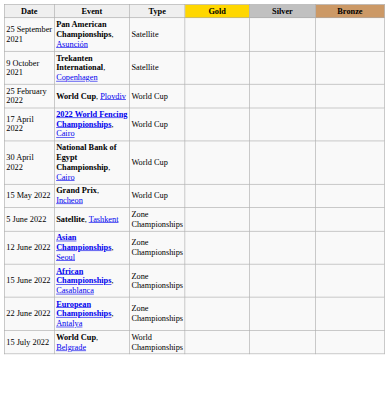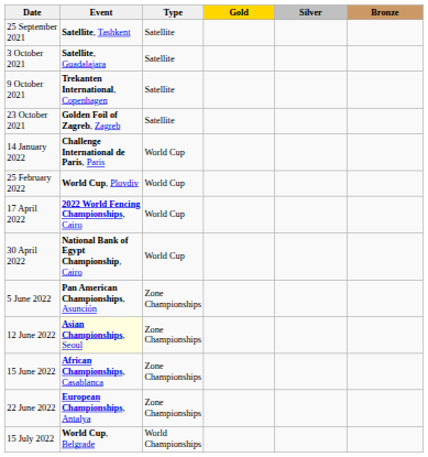 <table class="wikitable sortable" style="font-size: 85%" width="100%">
 <tr align=center>
 <th scope=col style="width:100px; background: #efefef;">Date</th>
 <th scope=col style="width:150px; background: #efefef;">Event</th>
 <th scope=col style="background: #efefef;">Type</th>
 <th scope=col colspan=1 style="width:200px; background: gold;">Gold</th>
 <th scope=col colspan=1 style="width:200px; background: silver;">Silver</th>
 <th scope=col colspan=1 style="width:200px; background: #cc9966;">Bronze</th>
 </tr>
 <tr>
 <td>25 September 2021</td>
-<td><strong>Pan American Championships</strong>, <a href='#'>Asunción</a></td>
+<td><strong>Satellite</strong>, <a href='#'>Tashkent</a></td>
+<td>Satellite</td>
+<td></td>
+<td></td>
+<td><br></td>
+</tr>
+<tr>
+<td>3 October 2021</td>
+<td><strong>Satellite</strong>, <a href='#'>Guadalajara</a></td>
 <td>Satellite</td>
 <td></td>
 <td></td>
 <td><br></td>
 </tr>
 <tr>
 <td>9 October 2021</td>
 <td><strong>Trekanten International</strong>, <a href='#'>Copenhagen</a></td>
 <td>Satellite</td>
+<td></td>
+<td></td>
+<td><br></td>
+</tr>
+<tr>
+<td>23 October 2021</td>
+<td><strong>Golden Foil of Zagreb</strong>, <a href='#'>Zagreb</a></td>
+<td>Satellite</td>
+<td></td>
+<td></td>
+<td><br></td>
+</tr>
+<tr>
+<td>14 January 2022</td>
+<td><strong>Challenge International de Paris</strong>, <a href='#'>Paris</a></td>
+<td>World Cup</td>
 <td></td>
 <td></td>
 <td><br></td>
 </tr>
 <tr>
 <td>25 February 2022</td>
 <td><strong>World Cup</strong>, <a href='#'>Plovdiv</a></td>
 <td>World Cup</td>
 <td></td>
 <td></td>
 <td><br></td>
 </tr>
 <tr>
 <td>17 April 2022</td>
 <td><strong><a href='#'>2022 World Fencing Championships</a></strong>, <a href='#'>Cairo</a></td>
 <td>World Cup</td>
 <td></td>
 <td></td>
 <td><br></td>
 </tr>
 <tr>
 <td>30 April 2022</td>
 <td><strong>National Bank of Egypt Championship</strong>, <a href='#'>Cairo</a></td>
 <td>World Cup</td>
 <td></td>
 <td></td>
 <td><br></td>
 </tr>
 <tr>
-<td>15 May 2022</td>
-<td><strong>Grand Prix</strong>, <a href='#'>Incheon</a></td>
-<td>World Cup</td>
-<td></td>
-<td></td>
-<td><br></td>
-</tr>
-<tr>
 <td>5 June 2022</td>
-<td><strong>Satellite</strong>, <a href='#'>Tashkent</a></td>
+<td><strong>Pan American Championships</strong>, <a href='#'>Asunción</a></td>
 <td>Zone Championships</td>
 <td></td>
 <td></td>
 <td><br></td>
 </tr>
 <tr>
 <td>12 June 2022</td>
-<td><strong><a href='#'>Asian Championships</a></strong>, <a href='#'>Seoul</a></td>
+<td style="background: lightyellow;"><strong><a href='#'>Asian Championships</a></strong>, <a href='#'>Seoul</a></td>
 <td>Zone Championships</td>
 <td></td>
 <td></td>
 <td><br></td>
 </tr>
 <tr>
 <td>15 June 2022</td>
 <td><strong><a href='#'>African Championships</a></strong>, <a href='#'>Casablanca</a></td>
 <td>Zone Championships</td>
 <td></td>
 <td></td>
 <td><br></td>
 </tr>
 <tr>
 <td>22 June 2022</td>
 <td><strong><a href='#'>European Championships</a></strong>, <a href='#'>Antalya</a></td>
 <td>Zone Championships</td>
 <td></td>
 <td></td>
 <td><br></td>
 </tr>
 <tr>
 <td>15 July 2022</td>
 <td><strong>World Cup</strong>, <a href='#'>Belgrade</a></td>
 <td>World Championships</td>
 <td></td>
 <td></td>
 <td><br></td>
 </tr>
 </table>
